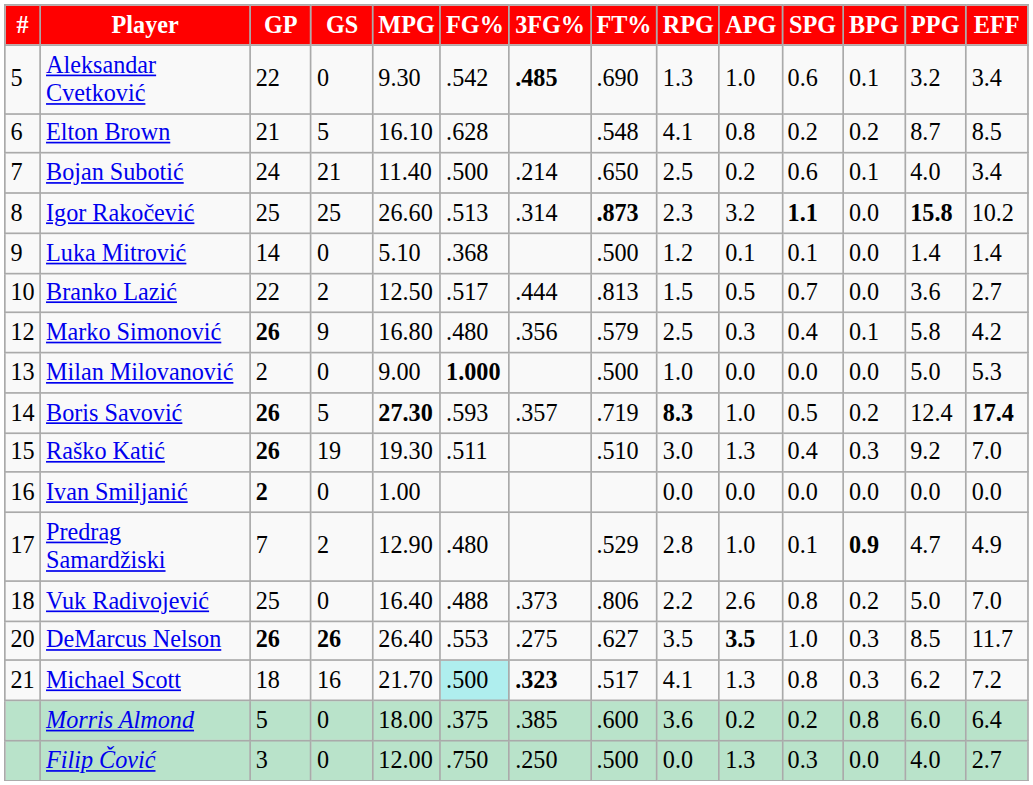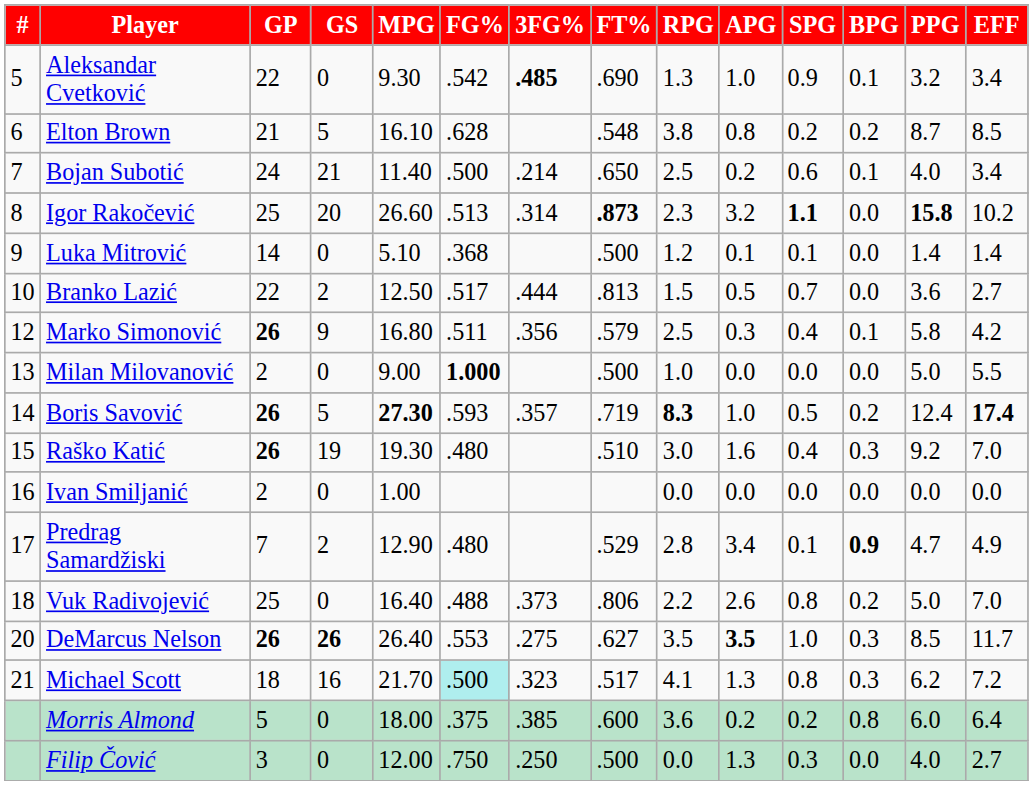 <table class="wikitable sortable" style="font-size: 90%">
 <tr>
 <th style="background:red; color:white;" width="2%">#</th>
 <th style="background:red; color:white;">Player</th>
 <th style="background:red; color:white;" width="6%">GP</th>
 <th style="background:red; color:white;" width="6%">GS</th>
 <th style="background:red; color:white;" width="6%">MPG</th>
 <th style="background:red; color:white;" width="6%">FG%</th>
 <th style="background:red; color:white;" width="6%">3FG%</th>
 <th style="background:red; color:white;" width="6%">FT%</th>
 <th style="background:red; color:white;" width="6%">RPG</th>
 <th style="background:red; color:white;" width="6%">APG</th>
 <th style="background:red; color:white;" width="6%">SPG</th>
 <th style="background:red; color:white;" width="6%">BPG</th>
 <th style="background:red; color:white;" width="6%">PPG</th>
 <th style="background:red; color:white;" width="6%">EFF</th>
 </tr>
 <tr>
 <td>5</td>
 <td> <a href='#'>Aleksandar Cvetković</a></td>
 <td>22</td>
 <td>0</td>
 <td>9.30</td>
 <td>.542</td>
 <td><strong>.485</strong></td>
 <td>.690</td>
 <td>1.3</td>
 <td>1.0</td>
-<td>0.6</td>
+<td>0.9</td>
 <td>0.1</td>
 <td>3.2</td>
 <td>3.4</td>
 </tr>
 <tr>
 <td>6</td>
 <td> <a href='#'>Elton Brown</a></td>
 <td>21</td>
 <td>5</td>
 <td>16.10</td>
 <td>.628</td>
 <td></td>
 <td>.548</td>
-<td>4.1</td>
+<td>3.8</td>
 <td>0.8</td>
 <td>0.2</td>
 <td>0.2</td>
 <td>8.7</td>
 <td>8.5</td>
 </tr>
 <tr>
 <td>7</td>
 <td> <a href='#'>Bojan Subotić</a></td>
 <td>24</td>
 <td>21</td>
 <td>11.40</td>
 <td>.500</td>
 <td>.214</td>
 <td>.650</td>
 <td>2.5</td>
 <td>0.2</td>
 <td>0.6</td>
 <td>0.1</td>
 <td>4.0</td>
 <td>3.4</td>
 </tr>
 <tr>
 <td>8</td>
 <td> <a href='#'>Igor Rakočević</a></td>
 <td>25</td>
-<td>25</td>
+<td>20</td>
 <td>26.60</td>
 <td>.513</td>
 <td>.314</td>
 <td><strong>.873</strong></td>
 <td>2.3</td>
 <td>3.2</td>
 <td><strong>1.1</strong></td>
 <td>0.0</td>
 <td><strong>15.8</strong></td>
 <td>10.2</td>
 </tr>
 <tr>
 <td>9</td>
 <td> <a href='#'>Luka Mitrović</a></td>
 <td>14</td>
 <td>0</td>
 <td>5.10</td>
 <td>.368</td>
 <td></td>
 <td>.500</td>
 <td>1.2</td>
 <td>0.1</td>
 <td>0.1</td>
 <td>0.0</td>
 <td>1.4</td>
 <td>1.4</td>
 </tr>
 <tr>
 <td>10</td>
 <td> <a href='#'>Branko Lazić</a></td>
 <td>22</td>
 <td>2</td>
 <td>12.50</td>
 <td>.517</td>
 <td>.444</td>
 <td>.813</td>
 <td>1.5</td>
 <td>0.5</td>
 <td>0.7</td>
 <td>0.0</td>
 <td>3.6</td>
 <td>2.7</td>
 </tr>
 <tr>
 <td>12</td>
 <td> <a href='#'>Marko Simonović</a></td>
 <td><strong>26</strong></td>
 <td>9</td>
 <td>16.80</td>
-<td>.480</td>
+<td>.511</td>
 <td>.356</td>
 <td>.579</td>
 <td>2.5</td>
 <td>0.3</td>
 <td>0.4</td>
 <td>0.1</td>
 <td>5.8</td>
 <td>4.2</td>
 </tr>
 <tr>
 <td>13</td>
 <td> <a href='#'>Milan Milovanović</a></td>
 <td>2</td>
 <td>0</td>
 <td>9.00</td>
 <td><strong>1.000</strong></td>
 <td></td>
 <td>.500</td>
 <td>1.0</td>
 <td>0.0</td>
 <td>0.0</td>
 <td>0.0</td>
 <td>5.0</td>
-<td>5.3</td>
+<td>5.5</td>
 </tr>
 <tr>
 <td>14</td>
 <td> <a href='#'>Boris Savović</a></td>
 <td><strong>26</strong></td>
 <td>5</td>
 <td><strong>27.30</strong></td>
 <td>.593</td>
 <td>.357</td>
 <td>.719</td>
 <td><strong>8.3</strong></td>
 <td>1.0</td>
 <td>0.5</td>
 <td>0.2</td>
 <td>12.4</td>
 <td><strong>17.4</strong></td>
 </tr>
 <tr>
 <td>15</td>
 <td> <a href='#'>Raško Katić</a></td>
 <td><strong>26</strong></td>
 <td>19</td>
 <td>19.30</td>
-<td>.511</td>
+<td>.480</td>
 <td></td>
 <td>.510</td>
 <td>3.0</td>
-<td>1.3</td>
+<td>1.6</td>
 <td>0.4</td>
 <td>0.3</td>
 <td>9.2</td>
 <td>7.0</td>
 </tr>
 <tr>
 <td>16</td>
 <td> <a href='#'>Ivan Smiljanić</a></td>
-<td><strong>2</strong></td>
+<td>2</td>
 <td>0</td>
 <td>1.00</td>
 <td></td>
 <td></td>
 <td></td>
 <td>0.0</td>
 <td>0.0</td>
 <td>0.0</td>
 <td>0.0</td>
 <td>0.0</td>
 <td>0.0</td>
 </tr>
 <tr>
 <td>17</td>
 <td> <a href='#'>Predrag Samardžiski</a></td>
 <td>7</td>
 <td>2</td>
 <td>12.90</td>
 <td>.480</td>
 <td></td>
 <td>.529</td>
 <td>2.8</td>
-<td>1.0</td>
+<td>3.4</td>
 <td>0.1</td>
 <td><strong>0.9</strong></td>
 <td>4.7</td>
 <td>4.9</td>
 </tr>
 <tr>
 <td>18</td>
 <td> <a href='#'>Vuk Radivojević</a></td>
 <td>25</td>
 <td>0</td>
 <td>16.40</td>
 <td>.488</td>
 <td>.373</td>
 <td>.806</td>
 <td>2.2</td>
 <td>2.6</td>
 <td>0.8</td>
 <td>0.2</td>
 <td>5.0</td>
 <td>7.0</td>
 </tr>
 <tr>
 <td>20</td>
 <td> <a href='#'>DeMarcus Nelson</a></td>
 <td><strong>26</strong></td>
 <td><strong>26</strong></td>
 <td>26.40</td>
 <td>.553</td>
 <td>.275</td>
 <td>.627</td>
 <td>3.5</td>
 <td><strong>3.5</strong></td>
 <td>1.0</td>
 <td>0.3</td>
 <td>8.5</td>
 <td>11.7</td>
 </tr>
 <tr>
 <td>21</td>
 <td> <a href='#'>Michael Scott</a></td>
 <td>18</td>
 <td>16</td>
 <td>21.70</td>
 <td style="background: paleturquoise;">.500</td>
-<td><strong>.323</strong></td>
+<td>.323</td>
 <td>.517</td>
 <td>4.1</td>
 <td>1.3</td>
 <td>0.8</td>
 <td>0.3</td>
 <td>6.2</td>
 <td>7.2</td>
 </tr>
 <tr style="background:#b9e3ca">
 <td></td>
 <td> <em><a href='#'>Morris Almond</a></em></td>
 <td>5</td>
 <td>0</td>
 <td>18.00</td>
 <td>.375</td>
 <td>.385</td>
 <td>.600</td>
 <td>3.6</td>
 <td>0.2</td>
 <td>0.2</td>
 <td>0.8</td>
 <td>6.0</td>
 <td>6.4</td>
 </tr>
 <tr style="background:#b9e3ca">
 <td></td>
 <td> <em><a href='#'>Filip Čović</a></em></td>
 <td>3</td>
 <td>0</td>
 <td>12.00</td>
 <td>.750</td>
 <td>.250</td>
 <td>.500</td>
 <td>0.0</td>
 <td>1.3</td>
 <td>0.3</td>
 <td>0.0</td>
 <td>4.0</td>
 <td>2.7</td>
 </tr>
 <tr>
 </tr>
 </table>
